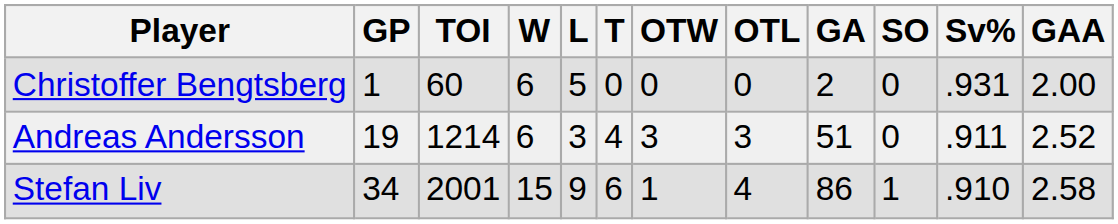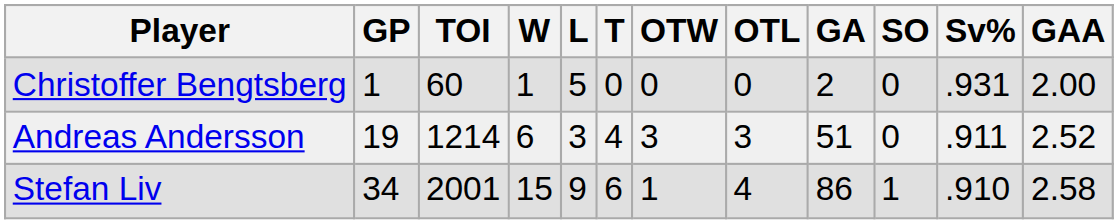 <table class="wikitable sortable">
 <tr>
 <th>Player</th>
 <th>GP</th>
 <th>TOI</th>
 <th>W</th>
 <th>L</th>
 <th>T</th>
 <th>OTW</th>
 <th>OTL</th>
 <th>GA</th>
 <th>SO</th>
 <th>Sv%</th>
 <th>GAA</th>
 </tr>
 <tr bgcolor="#e0e0e0">
 <td><a href='#'>Christoffer Bengtsberg</a></td>
 <td>1</td>
 <td>60</td>
-<td>6</td>
+<td>1</td>
 <td>5</td>
 <td>0</td>
 <td>0</td>
 <td>0</td>
 <td>2</td>
 <td>0</td>
 <td>.931</td>
 <td>2.00</td>
 </tr>
 <tr bgcolor="#f0f0f0">
 <td><a href='#'>Andreas Andersson</a></td>
 <td>19</td>
 <td>1214</td>
 <td>6</td>
 <td>3</td>
 <td>4</td>
 <td>3</td>
 <td>3</td>
 <td>51</td>
 <td>0</td>
 <td>.911</td>
 <td>2.52</td>
 </tr>
 <tr bgcolor="#e0e0e0">
 <td><a href='#'>Stefan Liv</a></td>
 <td>34</td>
 <td>2001</td>
 <td>15</td>
 <td>9</td>
 <td>6</td>
 <td>1</td>
 <td>4</td>
 <td>86</td>
 <td>1</td>
 <td>.910</td>
 <td>2.58</td>
 </tr>
 </table>
